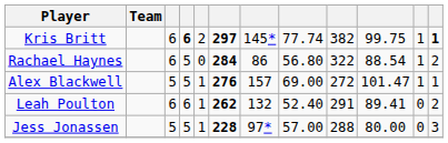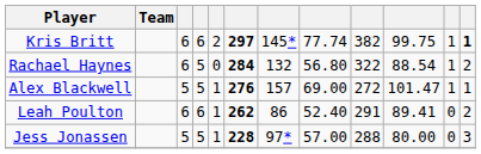 <table class="wikitable sortable" style="text-align:center">
 <tr>
 <th class="unsortable">Player</th>
 <th>Team</th>
 <th></th>
 <th></th>
 <th></th>
 <th></th>
 <th></th>
 <th></th>
 <th></th>
 <th></th>
 <th></th>
 <th></th>
 </tr>
 <tr>
 <td><a href='#'>Kris Britt</a></td>
 <td style="text-align:left;"></td>
 <td>6</td>
-<td><strong>6</strong></td>
+<td>6</td>
 <td>2</td>
 <td><strong>297</strong></td>
 <td>145<a href='#'>*</a></td>
 <td>77.74</td>
 <td>382</td>
 <td>99.75</td>
 <td>1</td>
 <td><strong>1</strong></td>
 </tr>
 <tr>
 <td><a href='#'>Rachael Haynes</a></td>
 <td style="text-align:left;"></td>
 <td>6</td>
 <td>5</td>
 <td>0</td>
 <td><strong>284</strong></td>
-<td>86</td>
+<td>132</td>
 <td>56.80</td>
 <td>322</td>
 <td>88.54</td>
 <td>1</td>
 <td>2</td>
 </tr>
 <tr>
 <td><a href='#'>Alex Blackwell</a></td>
 <td style="text-align:left;"></td>
 <td>5</td>
 <td>5</td>
 <td>1</td>
 <td><strong>276</strong></td>
 <td>157</td>
 <td>69.00</td>
 <td>272</td>
 <td>101.47</td>
 <td>1</td>
 <td>1</td>
 </tr>
 <tr>
 <td><a href='#'>Leah Poulton</a></td>
 <td style="text-align:left;"></td>
 <td>6</td>
 <td>6</td>
 <td>1</td>
 <td><strong>262</strong></td>
-<td>132</td>
+<td>86</td>
 <td>52.40</td>
 <td>291</td>
 <td>89.41</td>
 <td>0</td>
 <td>2</td>
 </tr>
 <tr>
 <td><a href='#'>Jess Jonassen</a></td>
 <td style="text-align:left;"></td>
 <td>5</td>
 <td>5</td>
 <td>1</td>
 <td><strong>228</strong></td>
 <td>97<a href='#'>*</a></td>
 <td>57.00</td>
 <td>288</td>
 <td>80.00</td>
 <td>0</td>
 <td>3</td>
 </tr>
 <tr>
 </tr>
 </table>
